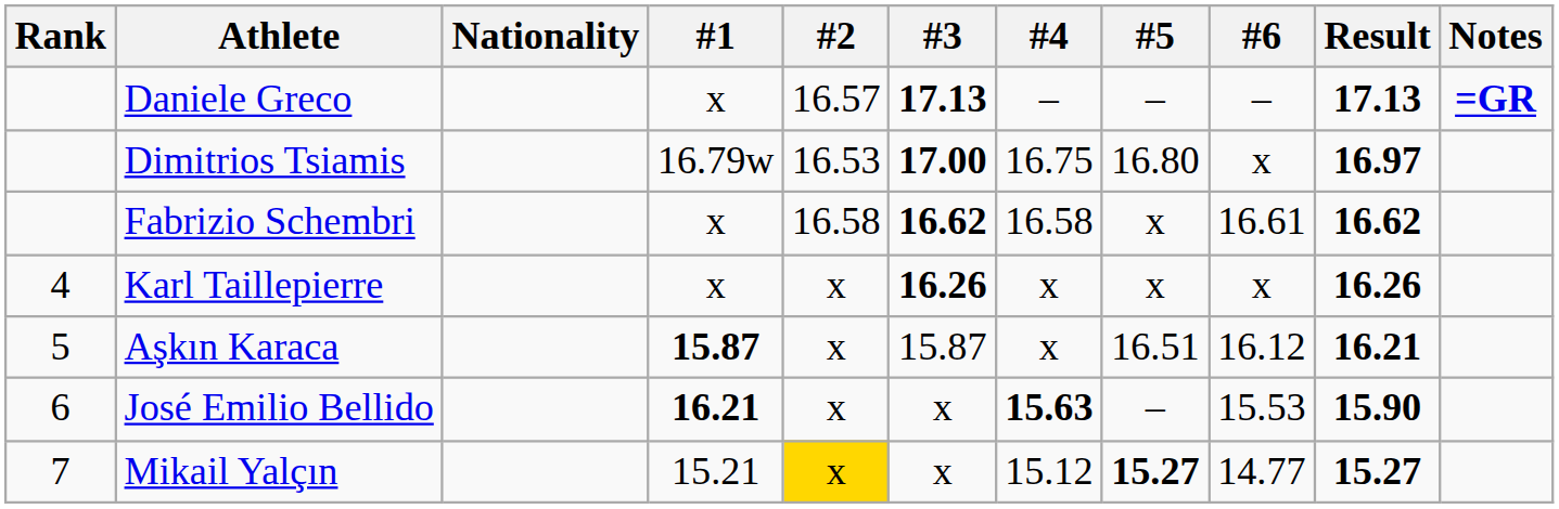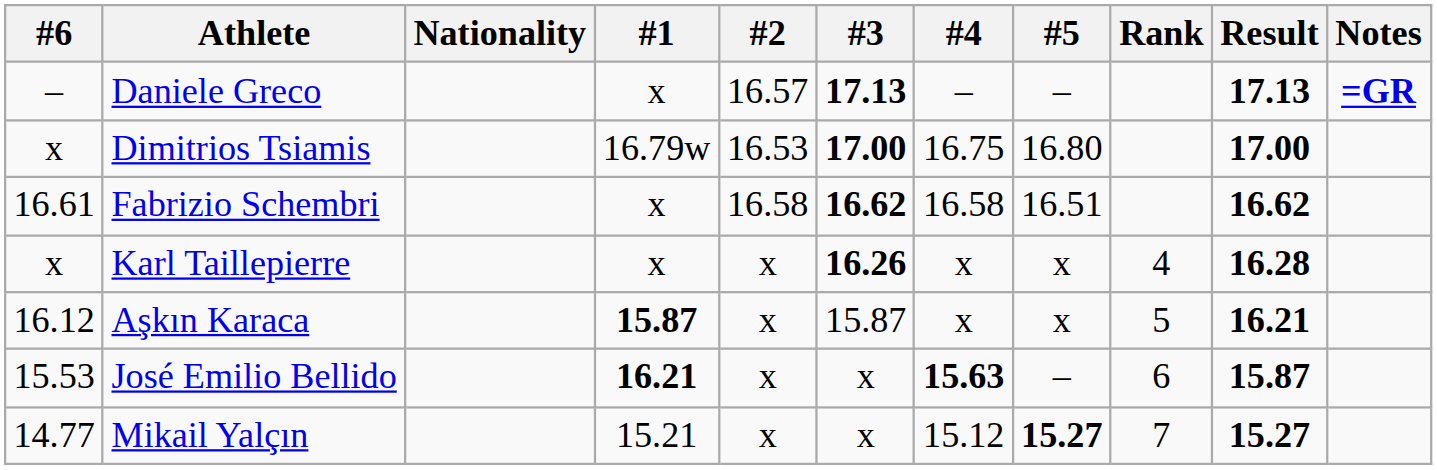 <table class="wikitable sortable" style="text-align:center">
 <tr>
-<th>Rank</th>
+<th>#6</th>
 <th>Athlete</th>
 <th>Nationality</th>
 <th>#1</th>
 <th>#2</th>
 <th>#3</th>
 <th>#4</th>
 <th>#5</th>
-<th>#6</th>
+<th>Rank</th>
 <th>Result</th>
 <th>Notes</th>
 </tr>
 <tr>
-<td></td>
+<td>–</td>
 <td align="left"><a href='#'>Daniele Greco</a></td>
 <td align="left"></td>
 <td>x</td>
 <td>16.57</td>
 <td><strong>17.13</strong></td>
 <td>–</td>
 <td>–</td>
-<td>–</td>
+<td></td>
 <td><strong>17.13</strong></td>
 <td><strong><a href='#'>=GR</a></strong></td>
 </tr>
 <tr>
-<td></td>
+<td>x</td>
 <td align="left"><a href='#'>Dimitrios Tsiamis</a></td>
 <td align="left"></td>
 <td>16.79w</td>
 <td>16.53</td>
 <td><strong>17.00</strong></td>
 <td>16.75</td>
 <td>16.80</td>
-<td>x</td>
-<td><strong>16.97</strong></td>
+<td></td>
+<td><strong>17.00</strong></td>
 <td></td>
 </tr>
 <tr>
-<td></td>
+<td>16.61</td>
 <td align="left"><a href='#'>Fabrizio Schembri</a></td>
 <td align="left"></td>
 <td>x</td>
 <td>16.58</td>
 <td><strong>16.62</strong></td>
 <td>16.58</td>
-<td>x</td>
-<td>16.61</td>
+<td>16.51</td>
+<td></td>
 <td><strong>16.62</strong></td>
 <td></td>
 </tr>
 <tr>
-<td>4</td>
+<td>x</td>
 <td align="left"><a href='#'>Karl Taillepierre</a></td>
 <td align="left"></td>
 <td>x</td>
 <td>x</td>
 <td><strong>16.26</strong></td>
 <td>x</td>
 <td>x</td>
-<td>x</td>
-<td><strong>16.26</strong></td>
+<td>4</td>
+<td><strong>16.28</strong></td>
 <td></td>
 </tr>
 <tr>
-<td>5</td>
+<td>16.12</td>
 <td align="left"><a href='#'>Aşkın Karaca</a></td>
 <td align="left"></td>
 <td><strong>15.87</strong></td>
 <td>x</td>
 <td>15.87</td>
 <td>x</td>
-<td>16.51</td>
-<td>16.12</td>
+<td>x</td>
+<td>5</td>
 <td><strong>16.21</strong></td>
 <td></td>
 </tr>
 <tr>
-<td>6</td>
+<td>15.53</td>
 <td align="left"><a href='#'>José Emilio Bellido</a></td>
 <td align="left"></td>
 <td><strong>16.21</strong></td>
 <td>x</td>
 <td>x</td>
 <td><strong>15.63</strong></td>
 <td>–</td>
-<td>15.53</td>
-<td><strong>15.90</strong></td>
+<td>6</td>
+<td><strong>15.87</strong></td>
 <td></td>
 </tr>
 <tr>
-<td>7</td>
+<td>14.77</td>
 <td align="left"><a href='#'>Mikail Yalçın</a></td>
 <td align="left"></td>
 <td>15.21</td>
-<td style="background: gold;">x</td>
+<td>x</td>
 <td>x</td>
 <td>15.12</td>
 <td><strong>15.27</strong></td>
-<td>14.77</td>
+<td>7</td>
 <td><strong>15.27</strong></td>
 <td></td>
 </tr>
 </table>
